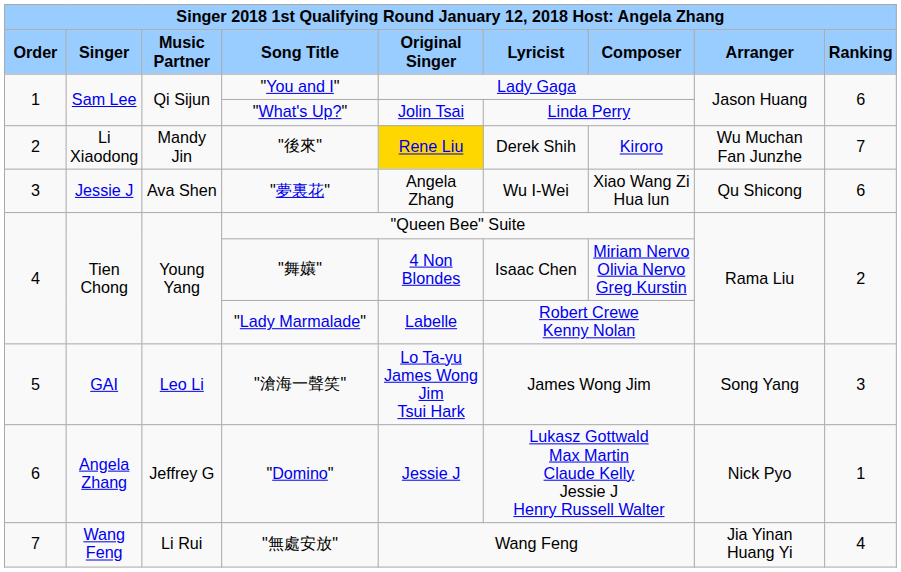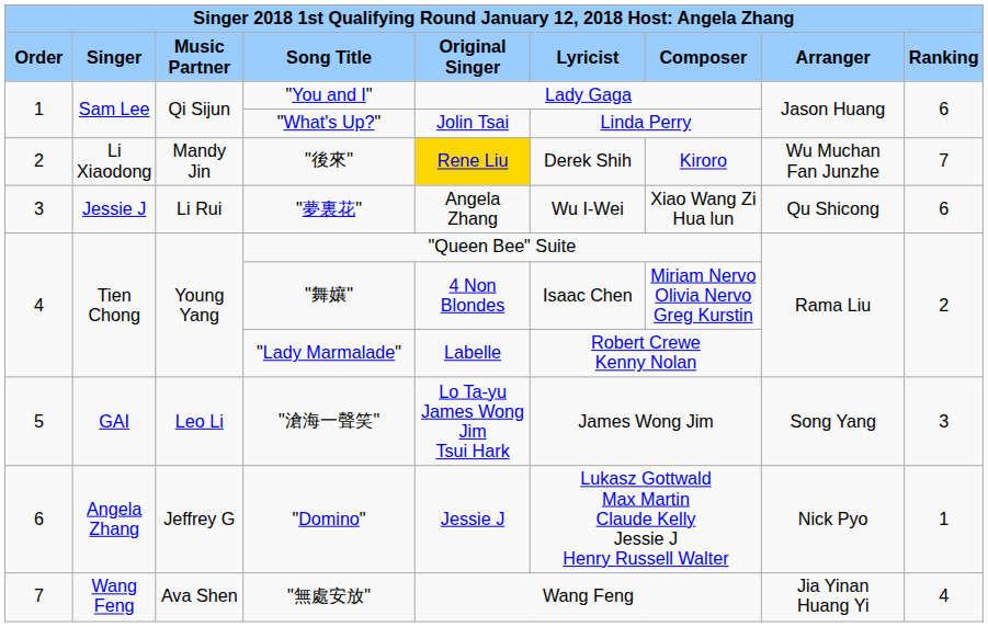 <table class="wikitable sortable mw-collapsible" width="100%" style="text-align:center">
 <tr align=center style="background:#99CCFF">
 <td colspan="9"><div><strong>Singer 2018 1st Qualifying Round January 12, 2018 Host: Angela Zhang</strong></div></td>
 </tr>
 <tr style="background:#99CCFF">
 <td style="width:7%"><strong>Order</strong></td>
 <td style="width:8%"><strong>Singer</strong></td>
 <td style="width:9%"><strong>Music Partner</strong></td>
 <td style="width:18%"><strong>Song Title</strong></td>
 <td style="width:12%"><strong>Original Singer</strong></td>
 <td style="width:12% "><strong>Lyricist</strong></td>
 <td style="width:12%"><strong>Composer</strong></td>
 <td style="width:15%"><strong>Arranger</strong></td>
 <td style="width:7%"><strong>Ranking</strong></td>
 </tr>
 <tr>
 <td rowspan="2">1</td>
 <td rowspan="2"><a href='#'>Sam Lee</a></td>
 <td rowspan="2">Qi Sijun</td>
 <td>"<a href='#'>You and I</a>"</td>
 <td colspan="3"><a href='#'>Lady Gaga</a></td>
 <td rowspan="2">Jason Huang</td>
 <td rowspan="2">6</td>
 </tr>
 <tr>
 <td>"<a href='#'>What's Up?</a>"</td>
 <td><a href='#'>Jolin Tsai</a></td>
 <td colspan="2"><a href='#'>Linda Perry</a></td>
 </tr>
 <tr>
 <td>2</td>
 <td>Li Xiaodong</td>
 <td>Mandy Jin</td>
 <td>"後來"</td>
 <td style="background: gold;"><a href='#'>Rene Liu</a></td>
 <td>Derek Shih</td>
 <td><a href='#'>Kiroro</a></td>
 <td>Wu Muchan<br>Fan Junzhe</td>
 <td>7</td>
 </tr>
 <tr>
 <td>3</td>
 <td><a href='#'>Jessie J</a></td>
-<td>Ava Shen</td>
+<td>Li Rui</td>
 <td>"<a href='#'>夢裏花</a>"</td>
 <td>Angela Zhang</td>
 <td>Wu I-Wei</td>
 <td>Xiao Wang Zi<br>Hua lun</td>
 <td>Qu Shicong</td>
 <td>6</td>
 </tr>
 <tr>
 <td rowspan="3">4</td>
 <td rowspan="3">Tien Chong</td>
 <td rowspan="3">Young Yang</td>
 <td colspan="4">"Queen Bee" Suite</td>
 <td rowspan="3">Rama Liu</td>
 <td rowspan="3">2</td>
 </tr>
 <tr>
 <td>"舞孃"</td>
 <td><a href='#'>4 Non Blondes</a></td>
 <td>Isaac Chen</td>
 <td><a href='#'>Miriam Nervo<br>Olivia Nervo</a><br><a href='#'>Greg Kurstin</a></td>
 </tr>
 <tr>
 <td>"<a href='#'>Lady Marmalade</a>"</td>
 <td><a href='#'>Labelle</a></td>
 <td colspan="2"><a href='#'>Robert Crewe</a><br><a href='#'>Kenny Nolan</a></td>
 </tr>
 <tr>
 <td>5</td>
 <td><a href='#'>GAI</a></td>
 <td><a href='#'>Leo Li</a></td>
 <td>"滄海一聲笑"</td>
 <td><a href='#'>Lo Ta-yu</a><br><a href='#'>James Wong Jim</a><br><a href='#'>Tsui Hark</a></td>
 <td colspan="2">James Wong Jim</td>
 <td>Song Yang</td>
 <td>3</td>
 </tr>
 <tr>
 <td>6</td>
 <td><a href='#'>Angela Zhang</a></td>
 <td>Jeffrey G</td>
 <td>"<a href='#'>Domino</a>"</td>
 <td><a href='#'>Jessie J</a></td>
 <td colspan="2"><a href='#'>Lukasz Gottwald</a><br><a href='#'>Max Martin</a><br><a href='#'>Claude Kelly</a><br>Jessie J<br><a href='#'>Henry Russell Walter</a></td>
 <td>Nick Pyo</td>
 <td>1</td>
 </tr>
 <tr>
 <td>7</td>
 <td><a href='#'>Wang Feng</a></td>
-<td>Li Rui</td>
+<td>Ava Shen</td>
 <td>"無處安放"</td>
 <td colspan="3">Wang Feng</td>
 <td>Jia Yinan<br>Huang Yi</td>
 <td>4</td>
 </tr>
 </table>
